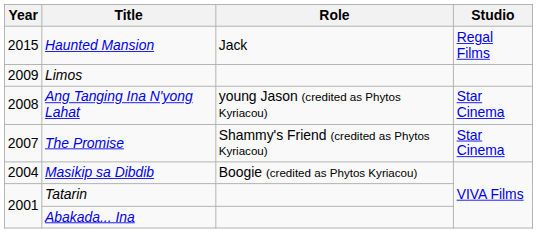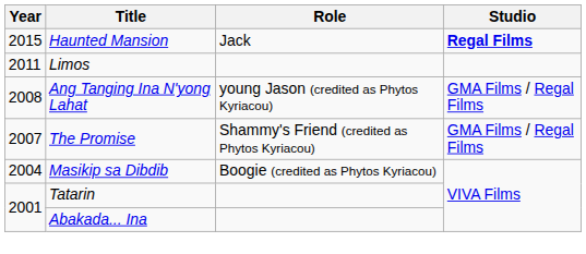 <table class="wikitable sortable">
 <tr>
 <th>Year</th>
 <th>Title</th>
 <th>Role</th>
 <th>Studio</th>
 </tr>
 <tr>
 <td>2015</td>
 <td><em><a href='#'>Haunted Mansion</a></em></td>
 <td>Jack</td>
-<td><a href='#'>Regal Films</a></td>
+<td><strong><a href='#'>Regal Films</a></strong></td>
 </tr>
 <tr>
-<td>2009</td>
+<td>2011</td>
 <td><em>Limos</em></td>
 <td></td>
 <td></td>
 </tr>
 <tr>
 <td>2008</td>
 <td><em><a href='#'>Ang Tanging Ina N'yong Lahat</a></em></td>
 <td>young Jason <small>(credited as Phytos Kyriacou)</small></td>
-<td><a href='#'>Star Cinema</a></td>
+<td><a href='#'>GMA Films</a> / <a href='#'>Regal Films</a></td>
 </tr>
 <tr>
 <td>2007</td>
 <td><em><a href='#'>The Promise</a></em></td>
 <td>Shammy's Friend <small>(credited as Phytos Kyriacou)</small></td>
-<td><a href='#'>Star Cinema</a></td>
+<td><a href='#'>GMA Films</a> / <a href='#'>Regal Films</a></td>
 </tr>
 <tr>
 <td>2004</td>
 <td><em><a href='#'>Masikip sa Dibdib</a></em></td>
 <td>Boogie <small>(credited as Phytos Kyriacou)</small></td>
 <td rowspan="3"><a href='#'>VIVA Films</a></td>
 </tr>
 <tr>
 <td rowspan="2">2001</td>
 <td><em>Tatarin</em></td>
 <td></td>
 </tr>
 <tr>
 <td><em><a href='#'>Abakada... Ina</a></em></td>
 <td></td>
 </tr>
 </table>
